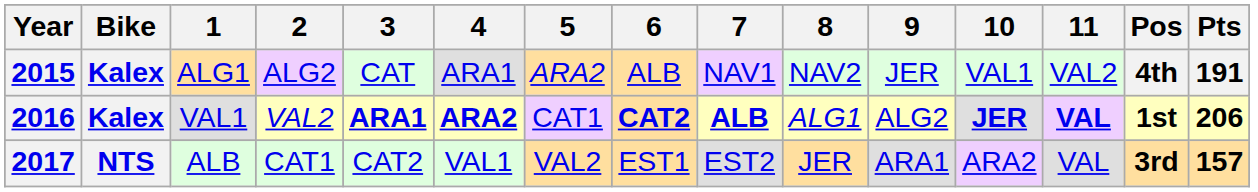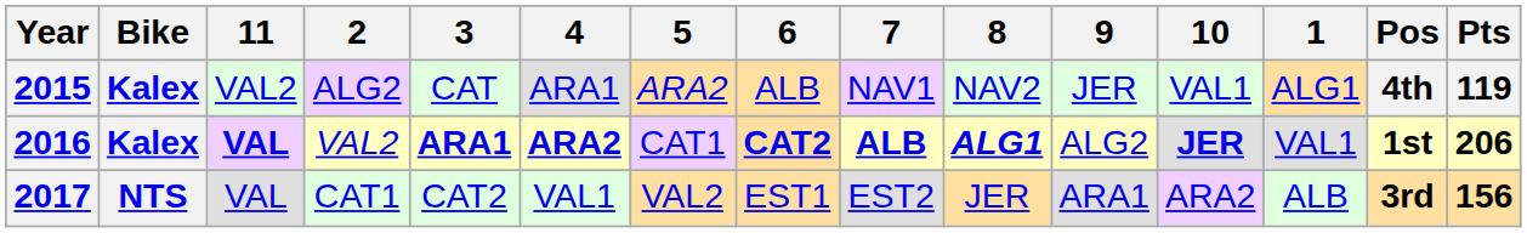 <table class="wikitable" style="text-align:center">
 <tr>
 <th>Year</th>
 <th>Bike</th>
-<th>1</th>
+<th>11</th>
 <th>2</th>
 <th>3</th>
 <th>4</th>
 <th>5</th>
 <th>6</th>
 <th>7</th>
 <th>8</th>
 <th>9</th>
 <th>10</th>
-<th>11</th>
+<th>1</th>
 <th>Pos</th>
 <th>Pts</th>
 </tr>
 <tr>
 <th><a href='#'>2015</a></th>
 <th><a href='#'>Kalex</a></th>
-<td style="background:#ffdf9f;"><a href='#'>ALG1</a><br></td>
+<td style="background:#dfffdf;"><a href='#'>VAL2</a><br></td>
 <td style="background:#efcfff;"><a href='#'>ALG2</a><br></td>
 <td style="background:#dfffdf;"><a href='#'>CAT</a><br></td>
 <td style="background:#dfdfdf;"><a href='#'>ARA1</a><br></td>
 <td style="background:#ffdf9f;"><em><a href='#'>ARA2</a></em><br></td>
 <td style="background:#ffdf9f;"><a href='#'>ALB</a><br></td>
 <td style="background:#efcfff;"><a href='#'>NAV1</a><br></td>
 <td style="background:#dfffdf;"><a href='#'>NAV2</a><br></td>
 <td style="background:#dfffdf;"><a href='#'>JER</a><br></td>
 <td style="background:#dfffdf;"><a href='#'>VAL1</a><br></td>
-<td style="background:#dfffdf;"><a href='#'>VAL2</a><br></td>
+<td style="background:#ffdf9f;"><a href='#'>ALG1</a><br></td>
 <th>4th</th>
-<th>191</th>
+<th>119</th>
 </tr>
 <tr>
 <th><a href='#'>2016</a></th>
 <th><a href='#'>Kalex</a></th>
-<td style="background:#dfdfdf;"><a href='#'>VAL1</a><br></td>
+<td style="background:#efcfff;"><strong><a href='#'>VAL</a></strong><br></td>
 <td style="background:#ffffbf;"><em><a href='#'>VAL2</a></em><br></td>
 <td style="background:#ffffbf;"><strong><a href='#'>ARA1</a></strong><br></td>
 <td style="background:#ffffbf;"><strong><a href='#'>ARA2</a></strong><br></td>
 <td style="background:#efcfff;"><a href='#'>CAT1</a><br></td>
 <td style="background:#ffdf9f;"><strong><a href='#'>CAT2</a><br></strong></td>
 <td style="background:#ffffbf;"><strong><a href='#'>ALB</a></strong><br></td>
-<td style="background:#ffffbf;"><em><a href='#'>ALG1</a></em><br></td>
+<td style="background:#ffffbf;"><strong><em><a href='#'>ALG1</a></em><br></strong></td>
 <td style="background:#ffffbf;"><a href='#'>ALG2</a><br></td>
 <td style="background:#dfdfdf;"><strong><a href='#'>JER</a></strong><br></td>
-<td style="background:#efcfff;"><strong><a href='#'>VAL</a></strong><br></td>
+<td style="background:#dfdfdf;"><a href='#'>VAL1</a><br></td>
 <th style="background:#ffffbf;">1st</th>
 <th style="background:#ffffbf;">206</th>
 </tr>
 <tr>
 <th><a href='#'>2017</a></th>
 <th><a href='#'>NTS</a></th>
-<td style="background:#dfffdf;"><a href='#'>ALB</a><br></td>
+<td style="background:#dfdfdf;"><a href='#'>VAL</a><br></td>
 <td style="background:#dfffdf;"><a href='#'>CAT1</a><br></td>
 <td style="background:#dfffdf;"><a href='#'>CAT2</a><br></td>
 <td style="background:#dfffdf;"><a href='#'>VAL1</a><br></td>
 <td style="background:#ffdf9f;"><a href='#'>VAL2</a><br></td>
 <td style="background:#ffdf9f;"><a href='#'>EST1</a><br></td>
 <td style="background:#dfdfdf;"><a href='#'>EST2</a><br></td>
 <td style="background:#ffdf9f;"><a href='#'>JER</a><br></td>
 <td style="background:#dfdfdf;"><a href='#'>ARA1</a><br></td>
 <td style="background:#efcfff;"><a href='#'>ARA2</a><br></td>
-<td style="background:#dfdfdf;"><a href='#'>VAL</a><br></td>
+<td style="background:#dfffdf;"><a href='#'>ALB</a><br></td>
 <th style="background:#ffdf9f;">3rd</th>
-<th style="background:#ffdf9f;">157</th>
+<th style="background:#ffdf9f;">156</th>
 </tr>
 </table>
